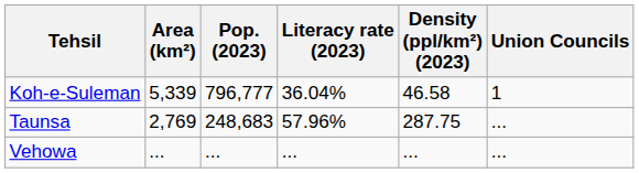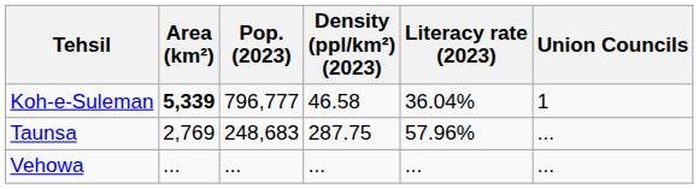 <table class="wikitable sortable static-row-numbers static-row-header-hash">
 <tr>
 <th>Tehsil</th>
 <th>Area<br>(km²)</th>
 <th>Pop.<br>(2023)</th>
+<th>Density<br>(ppl/km²)<br>(2023)</th>
 <th>Literacy rate<br>(2023)</th>
-<th>Density<br>(ppl/km²)<br>(2023)</th>
 <th>Union Councils</th>
 </tr>
 <tr>
 <td><a href='#'>Koh-e-Suleman</a></td>
-<td>5,339</td>
+<td><strong>5,339</strong></td>
 <td>796,777</td>
+<td>46.58</td>
 <td>36.04%</td>
-<td>46.58</td>
 <td>1</td>
 </tr>
 <tr>
 <td><a href='#'>Taunsa</a></td>
 <td>2,769</td>
 <td>248,683</td>
+<td>287.75</td>
 <td>57.96%</td>
-<td>287.75</td>
 <td>...</td>
 </tr>
 <tr>
 <td><a href='#'>Vehowa</a></td>
 <td>...</td>
 <td>...</td>
 <td>...</td>
 <td>...</td>
 <td>...</td>
 </tr>
 </table>
